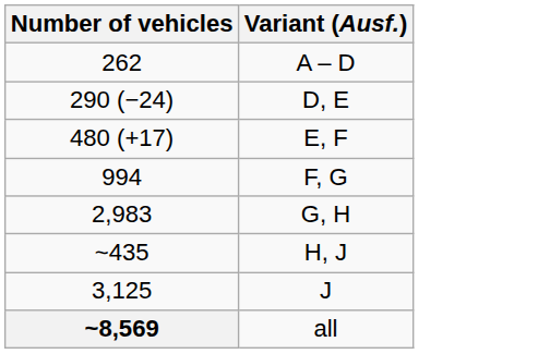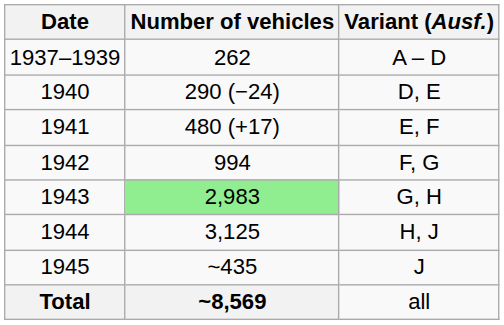 <table class="wikitable floatright" style="text-align: center;" summary="Panzer IV production by year">
 <tr>
+<th>Date</th>
 <th>Number of vehicles</th>
 <th>Variant (<em>Ausf.</em>)</th>
 </tr>
 <tr>
+<td>1937–1939</td>
 <td>262</td>
 <td>A – D</td>
 </tr>
 <tr>
+<td>1940</td>
 <td>290 (−24)</td>
 <td>D, E</td>
 </tr>
 <tr>
+<td>1941</td>
 <td>480 (+17)</td>
 <td>E, F</td>
 </tr>
 <tr>
+<td>1942</td>
 <td>994</td>
 <td>F, G</td>
 </tr>
 <tr>
-<td>2,983</td>
+<td>1943</td>
+<td style="background: lightgreen;">2,983</td>
 <td>G, H</td>
 </tr>
 <tr>
-<td>~435</td>
+<td>1944</td>
+<td>3,125</td>
 <td>H, J</td>
 </tr>
 <tr>
-<td>3,125</td>
+<td>1945</td>
+<td>~435</td>
 <td>J</td>
 </tr>
 <tr>
+<th>Total</th>
 <th>~8,569</th>
 <td>all</td>
 </tr>
 </table>
